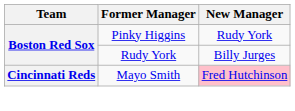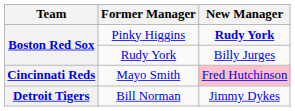 <table class="wikitable plainrowheaders" style="text-align:center;">
 <tr>
 <th>Team</th>
 <th>Former Manager</th>
 <th>New Manager</th>
 </tr>
 <tr>
 <th rowspan="2" scope="row" style="text-align:center;"><a href='#'>Boston Red Sox</a></th>
 <td><a href='#'>Pinky Higgins</a></td>
-<td><a href='#'>Rudy York</a></td>
+<td><strong><a href='#'>Rudy York</a></strong></td>
 </tr>
 <tr>
 <td><a href='#'>Rudy York</a></td>
 <td><a href='#'>Billy Jurges</a></td>
 </tr>
 <tr>
 <th scope="row" style="text-align:center;"><a href='#'>Cincinnati Reds</a></th>
 <td><a href='#'>Mayo Smith</a></td>
 <td style="background: pink;"><a href='#'>Fred Hutchinson</a></td>
 </tr>
+<tr>
+<th scope="row" style="text-align:center;"><a href='#'>Detroit Tigers</a></th>
+<td><a href='#'>Bill Norman</a></td>
+<td><a href='#'>Jimmy Dykes</a></td>
+</tr>
 </table>
